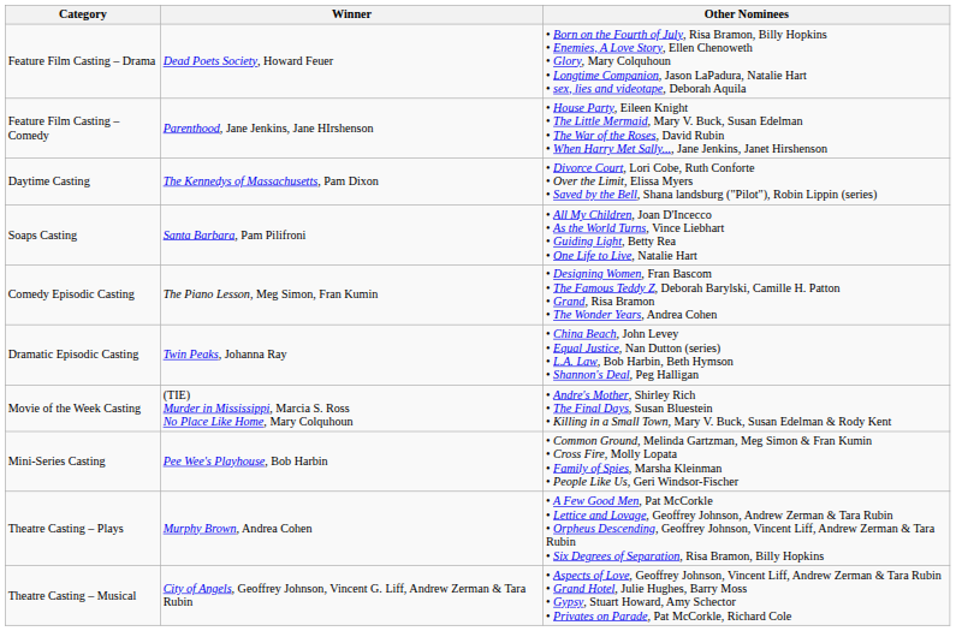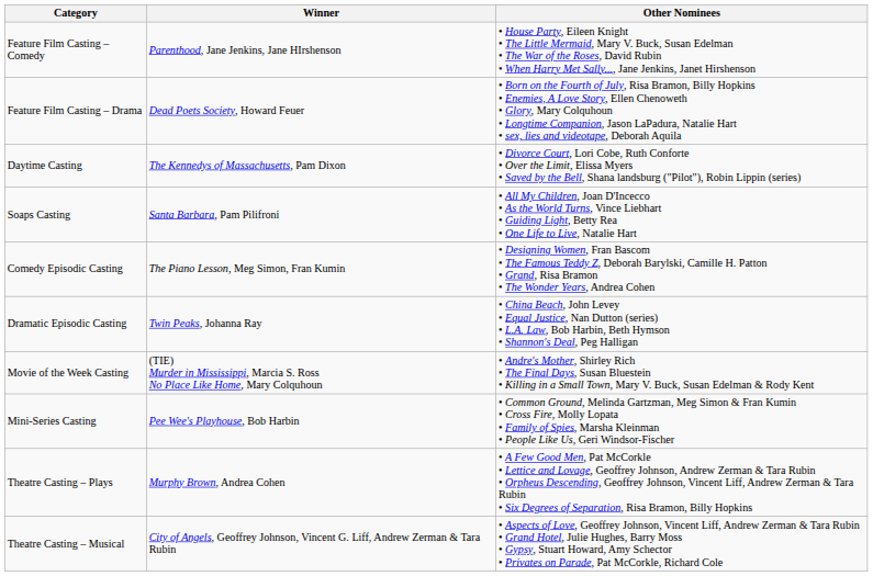 <table class="wikitable">
 <tr>
 <th>Category</th>
 <th>Winner</th>
 <th>Other Nominees</th>
 </tr>
 <tr>
+<td>Feature Film Casting – Comedy</td>
+<td><em><a href='#'>Parenthood</a></em>, Jane Jenkins, Jane HIrshenson</td>
+<td>• <em><a href='#'>House Party</a></em>, Eileen Knight<br>• <em><a href='#'>The Little Mermaid</a></em>, Mary V. Buck, Susan Edelman<br>• <em><a href='#'>The War of the Roses</a></em>, David Rubin<br>• <em><a href='#'>When Harry Met Sally...</a></em>, Jane Jenkins, Janet Hirshenson</td>
+</tr>
+<tr>
 <td>Feature Film Casting – Drama</td>
 <td><em><a href='#'>Dead Poets Society</a></em>, Howard Feuer</td>
 <td>• <em><a href='#'>Born on the Fourth of July</a></em>, Risa Bramon, Billy Hopkins<br>• <em><a href='#'>Enemies, A Love Story</a></em>, Ellen Chenoweth<br>• <em><a href='#'>Glory</a></em>, Mary Colquhoun<br>• <em><a href='#'>Longtime Companion</a></em>, Jason LaPadura, Natalie Hart<br>• <em><a href='#'>sex, lies and videotape</a></em>, Deborah Aquila</td>
-</tr>
-<tr>
-<td>Feature Film Casting – Comedy</td>
-<td><em><a href='#'>Parenthood</a></em>, Jane Jenkins, Jane HIrshenson</td>
-<td>• <em><a href='#'>House Party</a></em>, Eileen Knight<br>• <em><a href='#'>The Little Mermaid</a></em>, Mary V. Buck, Susan Edelman<br>• <em><a href='#'>The War of the Roses</a></em>, David Rubin<br>• <em><a href='#'>When Harry Met Sally...</a></em>, Jane Jenkins, Janet Hirshenson</td>
 </tr>
 <tr>
 <td>Daytime Casting</td>
 <td><em><a href='#'>The Kennedys of Massachusetts</a></em>, Pam Dixon</td>
 <td>• <em><a href='#'>Divorce Court</a></em>, Lori Cobe, Ruth Conforte<br>• <em>Over the Limit</em>, Elissa Myers<br>• <em><a href='#'>Saved by the Bell</a></em>, Shana landsburg ("Pilot"), Robin Lippin (series)</td>
 </tr>
 <tr>
 <td>Soaps Casting</td>
 <td><em><a href='#'>Santa Barbara</a></em>, Pam Pilifroni</td>
 <td>• <em><a href='#'>All My Children</a></em>, Joan D'Incecco<br>• <em><a href='#'>As the World Turns</a></em>, Vince Liebhart<br>• <em><a href='#'>Guiding Light</a></em>, Betty Rea<br>• <em><a href='#'>One Life to Live</a></em>, Natalie Hart</td>
 </tr>
 <tr>
 <td>Comedy Episodic Casting</td>
 <td><em>The Piano Lesson</em>, Meg Simon, Fran Kumin</td>
 <td>• <em><a href='#'>Designing Women</a></em>, Fran Bascom<br>• <em><a href='#'>The Famous Teddy Z</a></em>, Deborah Barylski, Camille H. Patton<br>• <em><a href='#'>Grand</a></em>, Risa Bramon<br>• <em><a href='#'>The Wonder Years</a></em>, Andrea Cohen</td>
 </tr>
 <tr>
 <td>Dramatic Episodic Casting</td>
 <td><em><a href='#'>Twin Peaks</a></em>, Johanna Ray</td>
 <td>• <em><a href='#'>China Beach</a></em>, John Levey<br>• <em><a href='#'>Equal Justice</a></em>, Nan Dutton (series)<br>• <em><a href='#'>L.A. Law</a></em>, Bob Harbin, Beth Hymson<br>• <em><a href='#'>Shannon's Deal</a></em>, Peg Halligan</td>
 </tr>
 <tr>
 <td>Movie of the Week Casting</td>
 <td>(TIE)<br><em><a href='#'>Murder in Mississippi</a></em>, Marcia S. Ross<br><em><a href='#'>No Place Like Home</a></em>, Mary Colquhoun</td>
 <td>• <em><a href='#'>Andre's Mother</a></em>, Shirley Rich<br>• <em><a href='#'>The Final Days</a></em>, Susan Bluestein<br>• <em>Killing in a Small Town</em>, Mary V. Buck, Susan Edelman & Rody Kent</td>
 </tr>
 <tr>
 <td>Mini-Series Casting</td>
 <td><em><a href='#'>Pee Wee's Playhouse</a></em>, Bob Harbin</td>
 <td>• <em>Common Ground</em>, Melinda Gartzman, Meg Simon & Fran Kumin<br>• <em>Cross Fire</em>, Molly Lopata<br>• <em><a href='#'>Family of Spies</a></em>, Marsha Kleinman<br>• <em>People Like Us</em>, Geri Windsor-Fischer</td>
 </tr>
 <tr>
 <td>Theatre Casting – Plays</td>
 <td><em><a href='#'>Murphy Brown</a></em>, Andrea Cohen</td>
 <td>• <em><a href='#'>A Few Good Men</a></em>, Pat McCorkle<br>• <em><a href='#'>Lettice and Lovage</a></em>, Geoffrey Johnson, Andrew Zerman & Tara Rubin<br>• <em><a href='#'>Orpheus Descending</a></em>, Geoffrey Johnson, Vincent Liff, Andrew Zerman & Tara Rubin<br>• <em><a href='#'>Six Degrees of Separation</a></em>, Risa Bramon, Billy Hopkins</td>
 </tr>
 <tr>
 <td>Theatre Casting – Musical</td>
 <td><em><a href='#'>City of Angels</a></em>, Geoffrey Johnson, Vincent G. Liff, Andrew Zerman & Tara Rubin</td>
 <td>• <em><a href='#'>Aspects of Love</a></em>, Geoffrey Johnson, Vincent Liff, Andrew Zerman & Tara Rubin<br>• <em><a href='#'>Grand Hotel</a></em>, Julie Hughes, Barry Moss<br>• <em><a href='#'>Gypsy</a></em>, Stuart Howard, Amy Schector<br>• <em><a href='#'>Privates on Parade</a></em>, Pat McCorkle, Richard Cole</td>
 </tr>
 </table>
